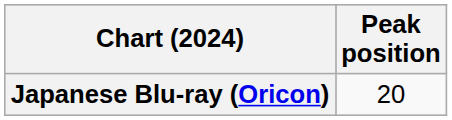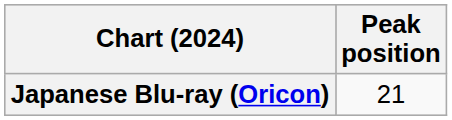 <table class="wikitable plainrowheaders" style="text-align:center">
 <tr>
 <th scope="col">Chart (2024)</th>
 <th scope="col">Peak<br> position</th>
 </tr>
 <tr>
 <th scope="row">Japanese Blu-ray (<a href='#'>Oricon</a>)</th>
-<td>20</td>
+<td>21</td>
 </tr>
 </table>
